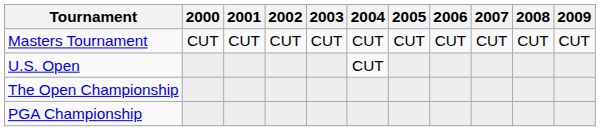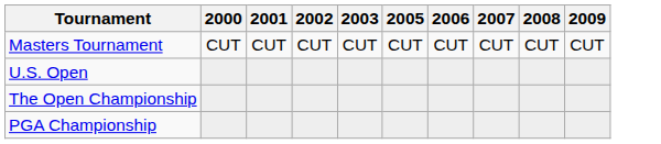 <table class="wikitable" style="font-size:95%;text-align:center;">
 <tr>
 <th>Tournament</th>
 <th>2000</th>
 <th>2001</th>
 <th>2002</th>
 <th>2003</th>
-<th>2004</th>
 <th>2005</th>
 <th>2006</th>
 <th>2007</th>
 <th>2008</th>
 <th>2009</th>
 </tr>
 <tr>
 <td align=left><a href='#'>Masters Tournament</a></td>
 <td>CUT</td>
 <td>CUT</td>
 <td>CUT</td>
 <td>CUT</td>
 <td>CUT</td>
 <td>CUT</td>
 <td>CUT</td>
 <td>CUT</td>
 <td>CUT</td>
-<td>CUT</td>
 </tr>
 <tr>
 <td align=left><a href='#'>U.S. Open</a></td>
 <td style="background:#eeeeee;"></td>
 <td style="background:#eeeeee;"></td>
 <td style="background:#eeeeee;"></td>
 <td style="background:#eeeeee;"></td>
-<td>CUT</td>
 <td style="background:#eeeeee;"></td>
 <td style="background:#eeeeee;"></td>
 <td style="background:#eeeeee;"></td>
 <td style="background:#eeeeee;"></td>
 <td style="background:#eeeeee;"></td>
 </tr>
 <tr>
 <td align=left><a href='#'>The Open Championship</a></td>
-<td style="background:#eeeeee;"></td>
 <td style="background:#eeeeee;"></td>
 <td style="background:#eeeeee;"></td>
 <td style="background:#eeeeee;"></td>
 <td style="background:#eeeeee;"></td>
 <td style="background:#eeeeee;"></td>
 <td style="background:#eeeeee;"></td>
 <td style="background:#eeeeee;"></td>
 <td style="background:#eeeeee;"></td>
 <td style="background:#eeeeee;"></td>
 </tr>
 <tr>
 <td align=left><a href='#'>PGA Championship</a></td>
 <td style="background:#eeeeee;"></td>
 <td style="background:#eeeeee;"></td>
 <td style="background:#eeeeee;"></td>
 <td style="background:#eeeeee;"></td>
 <td style="background:#eeeeee;"></td>
 <td style="background:#eeeeee;"></td>
 <td style="background:#eeeeee;"></td>
 <td style="background:#eeeeee;"></td>
 <td style="background:#eeeeee;"></td>
-<td style="background:#eeeeee;"></td>
 </tr>
 </table>
